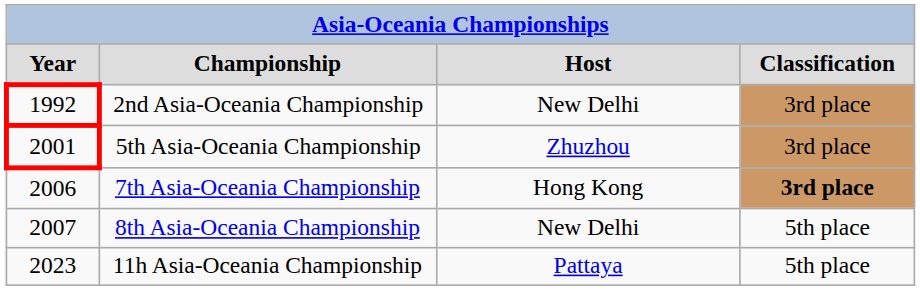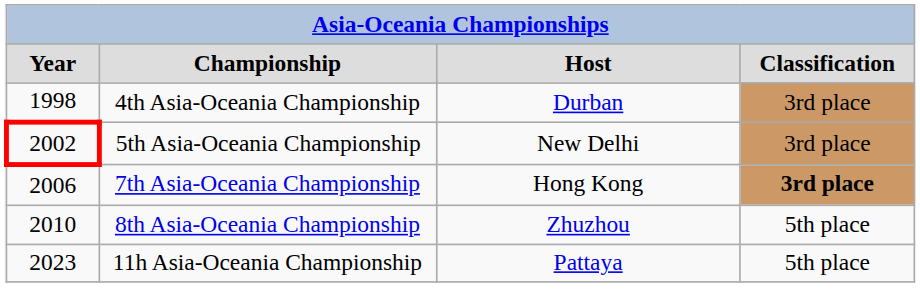 <table class="wikitable" style=font-size:90%>
 <tr align=center style="background:#B0C4DE;">
 <td colspan=4><strong><a href='#'>Asia-Oceania Championships</a></strong></td>
 </tr>
 <tr align=center bgcolor="#dddddd">
 <td width=50><strong>Year</strong></td>
 <td width=200><strong>Championship</strong></td>
 <td width=180><strong>Host</strong></td>
 <td width=100><strong>Classification</strong></td>
 </tr>
 <tr align=center>
-<td style="border: 3px solid red">1992</td>
-<td>2nd Asia-Oceania Championship</td>
-<td> New Delhi</td>
+<td>1998</td>
+<td>4th Asia-Oceania Championship</td>
+<td> <a href='#'>Durban</a></td>
 <td bgcolor="#CC9966" align="center"> 3rd place</td>
 </tr>
 <tr align=center>
-<td style="border: 3px solid red">2001</td>
+<td style="border: 3px solid red">2002</td>
 <td>5th Asia-Oceania Championship</td>
-<td> <a href='#'>Zhuzhou</a></td>
+<td> New Delhi</td>
 <td bgcolor="#CC9966" align="center"> 3rd place</td>
 </tr>
 <tr align=center>
 <td>2006</td>
 <td><a href='#'>7th Asia-Oceania Championship</a></td>
 <td> Hong Kong</td>
 <td bgcolor="#CC9966" align="center"><strong> 3rd place</strong></td>
 </tr>
 <tr align=center>
-<td>2007</td>
+<td>2010</td>
 <td><a href='#'>8th Asia-Oceania Championship</a></td>
-<td> New Delhi</td>
+<td> <a href='#'>Zhuzhou</a></td>
 <td align="center">5th place</td>
 </tr>
 <tr align=center>
 <td>2023</td>
 <td>11h Asia-Oceania Championship</td>
 <td> <a href='#'>Pattaya</a></td>
 <td align="center">5th place</td>
 </tr>
 </table>
